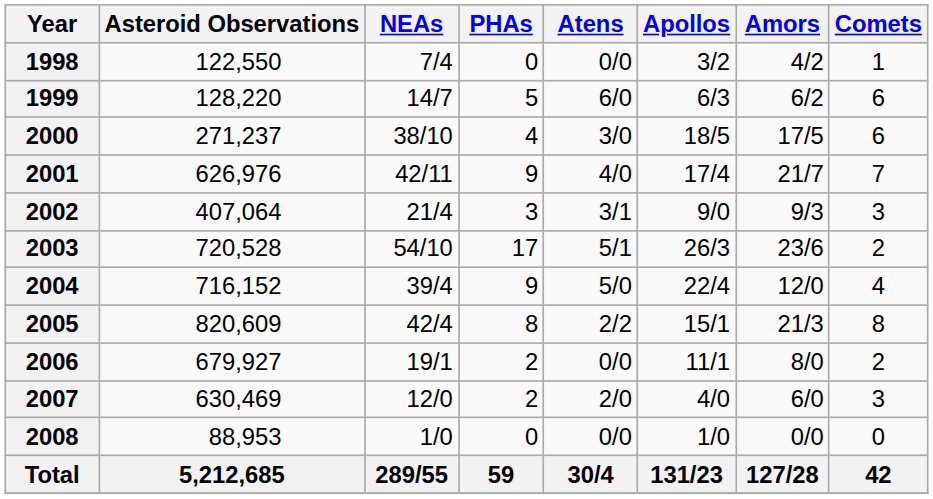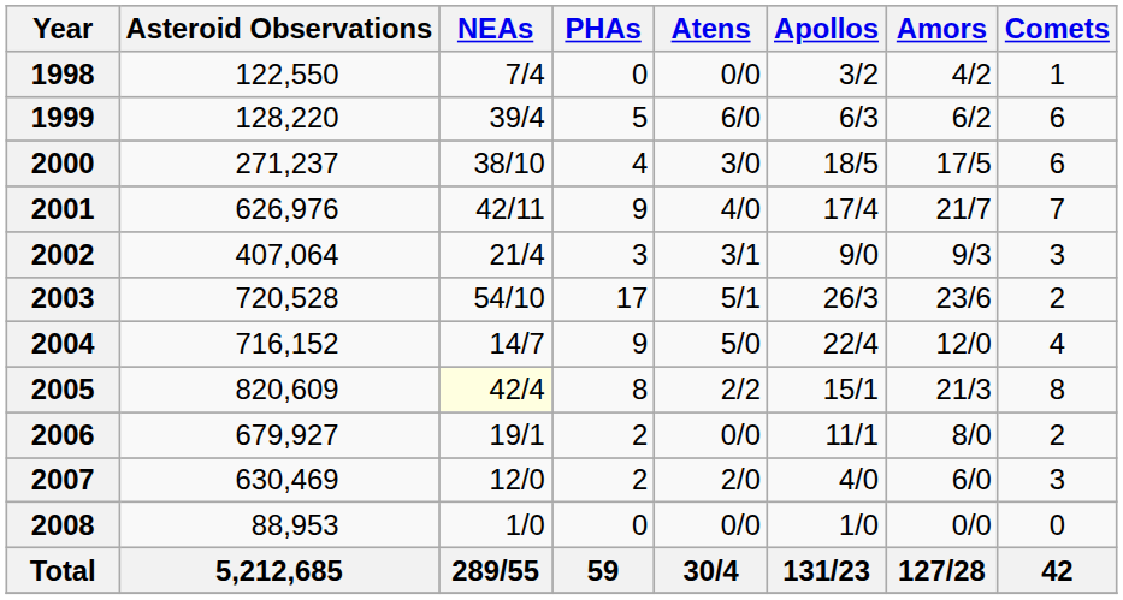 <table class="wikitable" style="text-align: right; font-size: 0.9em; margin-left: 10px;">
 <tr>
 <th width=50>Year</th>
 <th>Asteroid Observations</th>
 <th width=50><a href='#'>NEAs</a></th>
 <th width=45><a href='#'>PHAs</a></th>
 <th width=50><a href='#'>Atens</a></th>
 <th width=50><a href='#'>Apollos</a></th>
 <th width=50><a href='#'>Amors</a></th>
 <th><a href='#'>Comets</a></th>
 </tr>
 <tr>
 <th>1998</th>
 <td style="padding-right: 50px;">122,550</td>
 <td>7/4</td>
 <td>0</td>
 <td>0/0</td>
 <td>3/2</td>
 <td>4/2</td>
 <td align=center>1</td>
 </tr>
 <tr>
 <th>1999</th>
 <td style="padding-right: 50px;">128,220</td>
-<td>14/7</td>
+<td>39/4</td>
 <td>5</td>
 <td>6/0</td>
 <td>6/3</td>
 <td>6/2</td>
 <td align=center>6</td>
 </tr>
 <tr>
 <th>2000</th>
 <td style="padding-right: 50px;">271,237</td>
 <td>38/10</td>
 <td>4</td>
 <td>3/0</td>
 <td>18/5</td>
 <td>17/5</td>
 <td align=center>6</td>
 </tr>
 <tr>
 <th>2001</th>
 <td style="padding-right: 50px;">626,976</td>
 <td>42/11</td>
 <td>9</td>
 <td>4/0</td>
 <td>17/4</td>
 <td>21/7</td>
 <td align=center>7</td>
 </tr>
 <tr>
 <th>2002</th>
 <td style="padding-right: 50px;">407,064</td>
 <td>21/4</td>
 <td>3</td>
 <td>3/1</td>
 <td>9/0</td>
 <td>9/3</td>
 <td align=center>3</td>
 </tr>
 <tr>
 <th>2003</th>
 <td style="padding-right: 50px;">720,528</td>
 <td>54/10</td>
 <td>17</td>
 <td>5/1</td>
 <td>26/3</td>
 <td>23/6</td>
 <td align=center>2</td>
 </tr>
 <tr>
 <th>2004</th>
 <td style="padding-right: 50px;">716,152</td>
-<td>39/4</td>
+<td>14/7</td>
 <td>9</td>
 <td>5/0</td>
 <td>22/4</td>
 <td>12/0</td>
 <td align=center>4</td>
 </tr>
 <tr>
 <th>2005</th>
 <td style="padding-right: 50px;">820,609</td>
-<td>42/4</td>
+<td style="background: lightyellow;">42/4</td>
 <td>8</td>
 <td>2/2</td>
 <td>15/1</td>
 <td>21/3</td>
 <td align=center>8</td>
 </tr>
 <tr>
 <th>2006</th>
 <td style="padding-right: 50px;">679,927</td>
 <td>19/1</td>
 <td>2</td>
 <td>0/0</td>
 <td>11/1</td>
 <td>8/0</td>
 <td align=center>2</td>
 </tr>
 <tr>
 <th>2007</th>
 <td style="padding-right: 50px;">630,469</td>
 <td>12/0</td>
 <td>2</td>
 <td>2/0</td>
 <td>4/0</td>
 <td>6/0</td>
 <td align=center>3</td>
 </tr>
 <tr>
 <th>2008</th>
 <td style="padding-right: 50px;">88,953</td>
 <td>1/0</td>
 <td>0</td>
 <td>0/0</td>
 <td>1/0</td>
 <td>0/0</td>
 <td align=center>0</td>
 </tr>
 <tr>
 <th>Total</th>
 <th>5,212,685</th>
 <th>289/55</th>
 <th>59</th>
 <th>30/4</th>
 <th>131/23</th>
 <th>127/28</th>
 <th align=center>42</th>
 </tr>
 <tr>
 </tr>
 </table>
